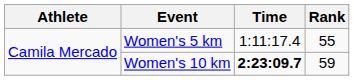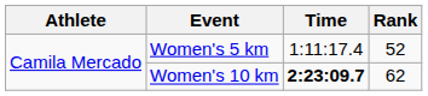 <table class=wikitable style="font-size:90%;">
 <tr>
 <th>Athlete</th>
 <th>Event</th>
 <th>Time</th>
 <th>Rank</th>
 </tr>
 <tr align=center>
 <td align=left rowspan=2><a href='#'>Camila Mercado</a></td>
 <td align=left><a href='#'>Women's 5 km</a></td>
 <td>1:11:17.4</td>
-<td>55</td>
+<td>52</td>
 </tr>
 <tr align=center>
 <td align=left><a href='#'>Women's 10 km</a></td>
 <td><strong>2:23:09.7</strong></td>
-<td>59</td>
+<td>62</td>
 </tr>
 </table>
